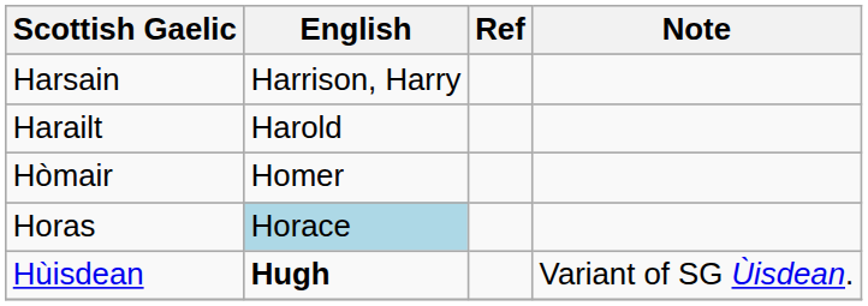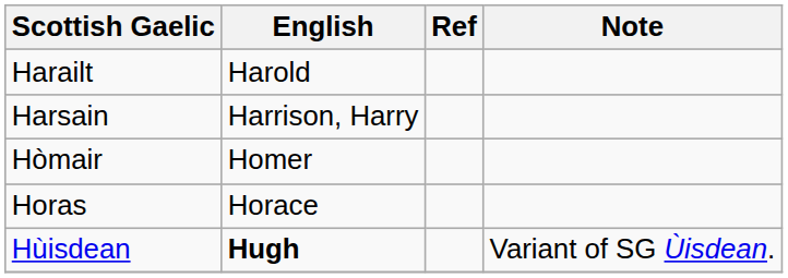 <table class="wikitable sortable">
 <tr>
 <th><strong>Scottish Gaelic</strong></th>
 <th><strong>English</strong></th>
 <th><strong>Ref</strong></th>
 <th><strong>Note</strong></th>
 </tr>
 <tr>
-<td>Harsain</td>
-<td>Harrison, Harry</td>
+<td>Harailt</td>
+<td>Harold</td>
 <td></td>
 <td></td>
 </tr>
 <tr>
-<td>Harailt</td>
-<td>Harold</td>
+<td>Harsain</td>
+<td>Harrison, Harry</td>
 <td></td>
 <td></td>
 </tr>
 <tr>
 <td>Hòmair</td>
 <td>Homer</td>
 <td></td>
 <td></td>
 </tr>
 <tr>
 <td>Horas</td>
-<td style="background: lightblue;">Horace</td>
+<td>Horace</td>
 <td></td>
 <td></td>
 </tr>
 <tr>
 <td><a href='#'>Hùisdean</a></td>
 <td><strong>Hugh</strong></td>
 <td></td>
 <td>Variant of SG <em><a href='#'>Ùisdean</a></em>.</td>
 </tr>
 <tr>
 </tr>
 </table>
